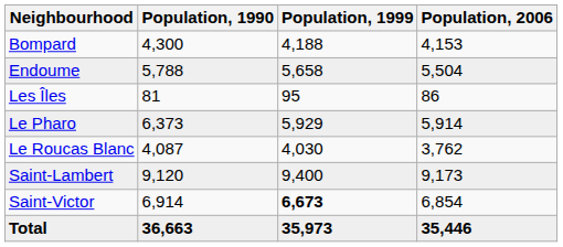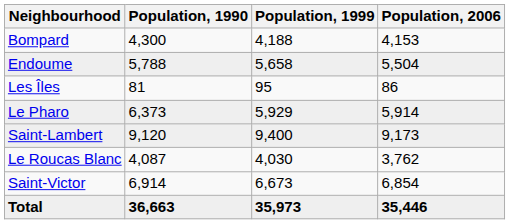 <table table class="wikitable">
 <tr>
 <th>Neighbourhood</th>
 <th>Population, 1990</th>
 <th>Population, 1999</th>
 <th>Population, 2006</th>
 </tr>
 <tr>
 <td><a href='#'>Bompard</a></td>
 <td>4,300</td>
 <td>4,188</td>
 <td>4,153</td>
 </tr>
 <tr style="background:#EFEFEF">
 <td><a href='#'>Endoume</a></td>
 <td>5,788</td>
 <td>5,658</td>
 <td>5,504</td>
 </tr>
 <tr>
 <td><a href='#'>Les Îles</a></td>
 <td>81</td>
 <td>95</td>
 <td>86</td>
 </tr>
 <tr style="background:#EFEFEF">
 <td><a href='#'>Le Pharo</a></td>
 <td>6,373</td>
 <td>5,929</td>
 <td>5,914</td>
 </tr>
-<tr>
-<td><a href='#'>Le Roucas Blanc</a></td>
-<td>4,087</td>
-<td>4,030</td>
-<td>3,762</td>
-</tr>
 <tr style="background:#EFEFEF">
 <td><a href='#'>Saint-Lambert</a></td>
 <td>9,120</td>
 <td>9,400</td>
 <td>9,173</td>
 </tr>
 <tr>
+<td><a href='#'>Le Roucas Blanc</a></td>
+<td>4,087</td>
+<td>4,030</td>
+<td>3,762</td>
+</tr>
+<tr>
 <td><a href='#'>Saint-Victor</a></td>
 <td>6,914</td>
-<td><strong>6,673</strong></td>
+<td>6,673</td>
 <td>6,854</td>
 </tr>
 <tr style="background:#EFEFEF">
 <td><strong>Total</strong></td>
 <td><strong>36,663</strong></td>
 <td><strong>35,973</strong></td>
 <td><strong>35,446</strong></td>
 </tr>
 </table>
